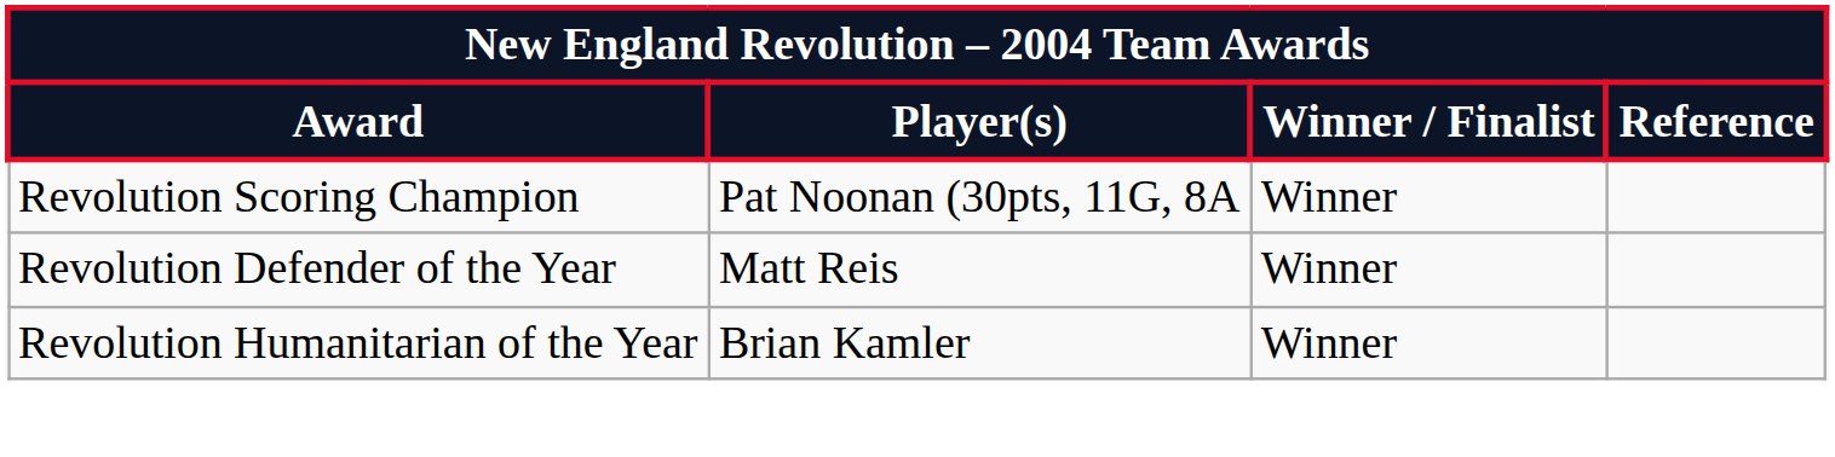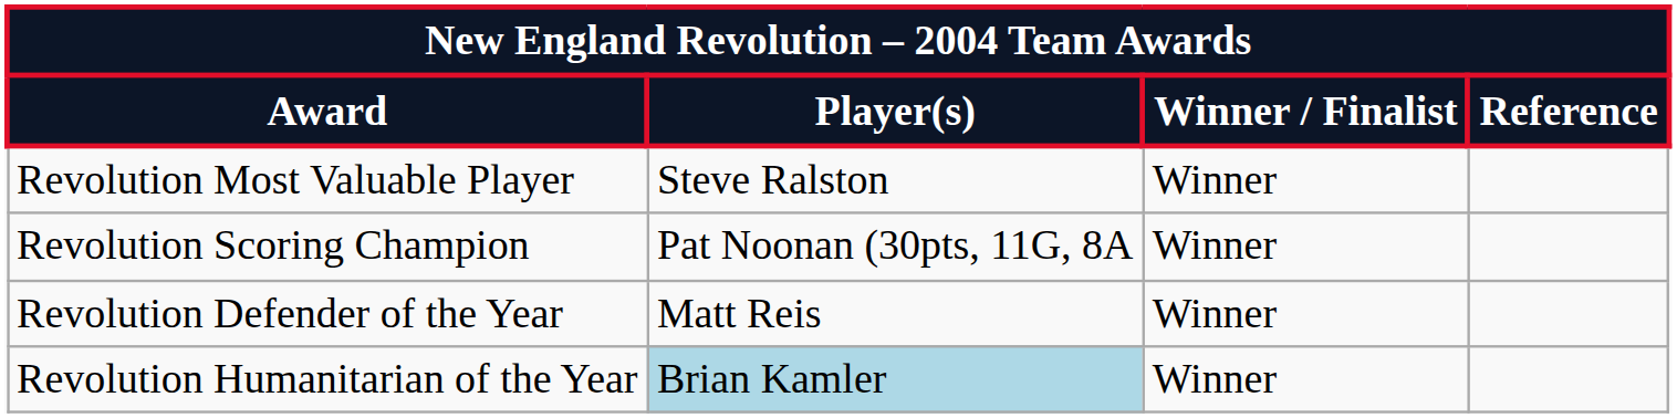 <table class="wikitable">
 <tr>
 <th colspan="4" style="background:#0c1527; color:#fff; border:2px solid #e20e2a; text-align: center; font-weight:bold;">New England Revolution – 2004 Team Awards</th>
 </tr>
 <tr>
 <th style="background:#0c1527; color:#fff; border:2px solid #e20e2a;" scope="col">Award</th>
 <th style="background:#0c1527; color:#fff; border:2px solid #e20e2a;" scope="col">Player(s)</th>
 <th style="background:#0c1527; color:#fff; border:2px solid #e20e2a;" scope="col">Winner / Finalist</th>
 <th style="background:#0c1527; color:#fff; border:2px solid #e20e2a;" scope="col">Reference</th>
+</tr>
+<tr>
+<td>Revolution Most Valuable Player</td>
+<td>Steve Ralston</td>
+<td>Winner</td>
+<td></td>
 </tr>
 <tr>
 <td>Revolution Scoring Champion</td>
 <td>Pat Noonan (30pts, 11G, 8A</td>
 <td>Winner</td>
 <td></td>
 </tr>
 <tr>
 <td>Revolution Defender of the Year</td>
 <td>Matt Reis</td>
 <td>Winner</td>
 <td></td>
 </tr>
 <tr>
 <td>Revolution Humanitarian of the Year</td>
-<td>Brian Kamler</td>
+<td style="background: lightblue;">Brian Kamler</td>
 <td>Winner</td>
 <td></td>
 </tr>
 </table>
